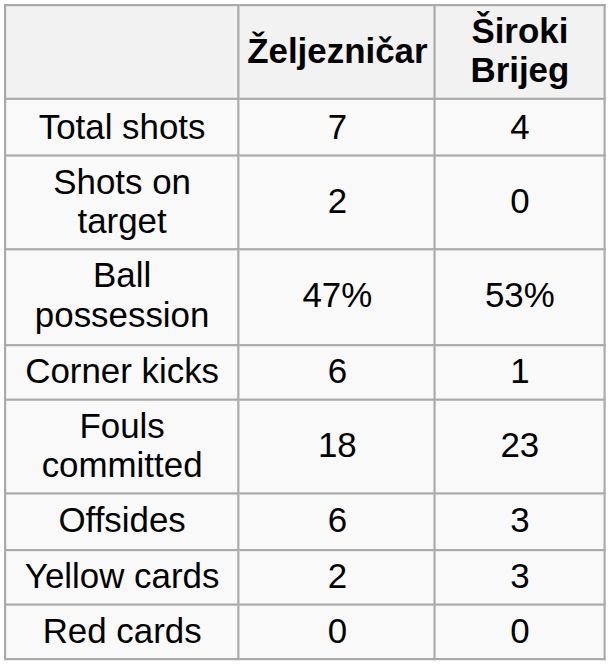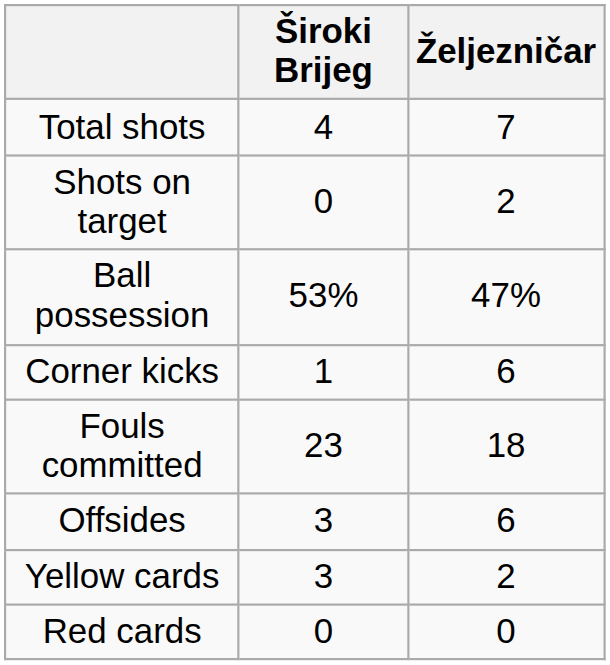 <table class="wikitable" style="text-align:center">
 <tr>
 <th width=100></th>
+<th width=70>Široki Brijeg</th>
 <th width=70>Željezničar</th>
-<th width=70>Široki Brijeg</th>
 </tr>
 <tr>
 <td>Total shots</td>
+<td>4</td>
 <td>7</td>
-<td>4</td>
 </tr>
 <tr>
 <td>Shots on target</td>
+<td>0</td>
 <td>2</td>
-<td>0</td>
 </tr>
 <tr>
 <td>Ball possession</td>
+<td>53%</td>
 <td>47%</td>
-<td>53%</td>
 </tr>
 <tr>
 <td>Corner kicks</td>
+<td>1</td>
 <td>6</td>
-<td>1</td>
 </tr>
 <tr>
 <td>Fouls committed</td>
+<td>23</td>
 <td>18</td>
-<td>23</td>
 </tr>
 <tr>
 <td>Offsides</td>
+<td>3</td>
 <td>6</td>
-<td>3</td>
 </tr>
 <tr>
 <td>Yellow cards</td>
+<td>3</td>
 <td>2</td>
-<td>3</td>
 </tr>
 <tr>
 <td>Red cards</td>
 <td>0</td>
 <td>0</td>
 </tr>
 </table>
